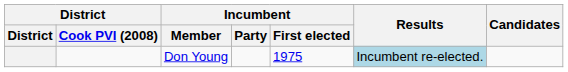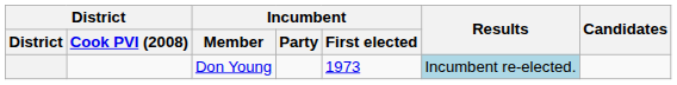 <table class="wikitable">
 <tr>
 <th colspan=2>District</th>
 <th colspan=3>Incumbent</th>
 <th rowspan=2>Results</th>
 <th rowspan=2>Candidates</th>
 </tr>
 <tr valign=bottom>
 <th>District</th>
 <th><a href='#'>Cook PVI</a> (2008)</th>
 <th>Member</th>
 <th>Party</th>
 <th>First elected</th>
 </tr>
 <tr>
 <th></th>
 <td></td>
 <td><a href='#'>Don Young</a></td>
 <td></td>
-<td><a href='#'>1975</a></td>
+<td><a href='#'>1973</a></td>
 <td style="background: lightblue;">Incumbent re-elected.</td>
 <td nowrap></td>
 </tr>
 </table>
